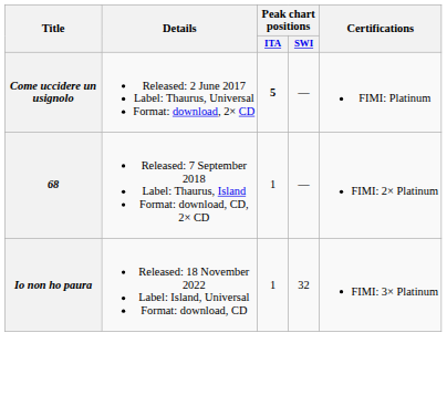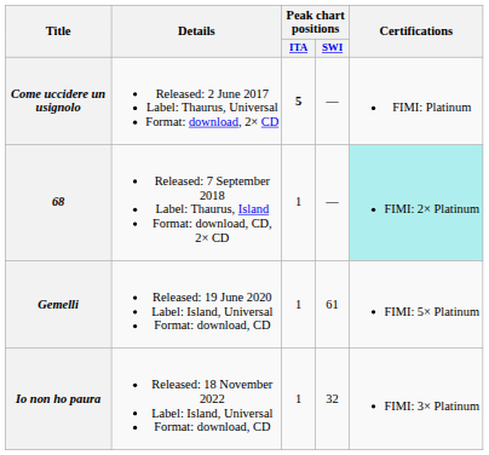 <table class="wikitable plainrowheaders" style="text-align:center;">
 <tr>
 <th scope="col" rowspan="2" style="width:10em;">Title</th>
 <th scope="col" rowspan="2" style="width:16em;">Details</th>
 <th scope="col" colspan="2">Peak chart positions</th>
 <th scope="col" rowspan="2" style="width:12em;">Certifications</th>
 </tr>
 <tr>
 <th scope="col" style="width:3em;font-size:85%;"><a href='#'>ITA</a><br></th>
 <th scope="col" style="width:3em;font-size:85%;"><a href='#'>SWI</a><br></th>
 </tr>
 <tr>
 <th scope="row"><em>Come uccidere un usignolo</em></th>
 <td><br><ul><li>Released: 2 June 2017</li><li>Label: Thaurus, Universal</li><li>Format: <a href='#'>download</a>, 2× <a href='#'>CD</a></li></ul></td>
 <td><strong>5</strong></td>
 <td>—</td>
 <td><br><ul><li>FIMI: Platinum</li></ul></td>
 </tr>
 <tr>
 <th scope="row"><em>68</em></th>
 <td><br><ul><li>Released: 7 September 2018</li><li>Label: Thaurus, <a href='#'>Island</a></li><li>Format: download, CD, 2× CD</li></ul></td>
 <td>1</td>
 <td>—</td>
-<td><br><ul><li>FIMI: 2× Platinum</li></ul></td>
+<td style="background: paleturquoise;"><br><ul><li>FIMI: 2× Platinum</li></ul></td>
+</tr>
+<tr>
+<th scope="row"><em>Gemelli</em></th>
+<td><br><ul><li>Released: 19 June 2020</li><li>Label: Island, Universal</li><li>Format: download, CD</li></ul></td>
+<td>1</td>
+<td>61</td>
+<td><br><ul><li>FIMI: 5× Platinum</li></ul></td>
 </tr>
 <tr>
 <th scope="row"><em>Io non ho paura</em></th>
 <td><br><ul><li>Released: 18 November 2022</li><li>Label: Island, Universal</li><li>Format: download, CD</li></ul></td>
 <td>1</td>
 <td>32</td>
 <td><br><ul><li>FIMI: 3× Platinum</li></ul></td>
 </tr>
 </table>
